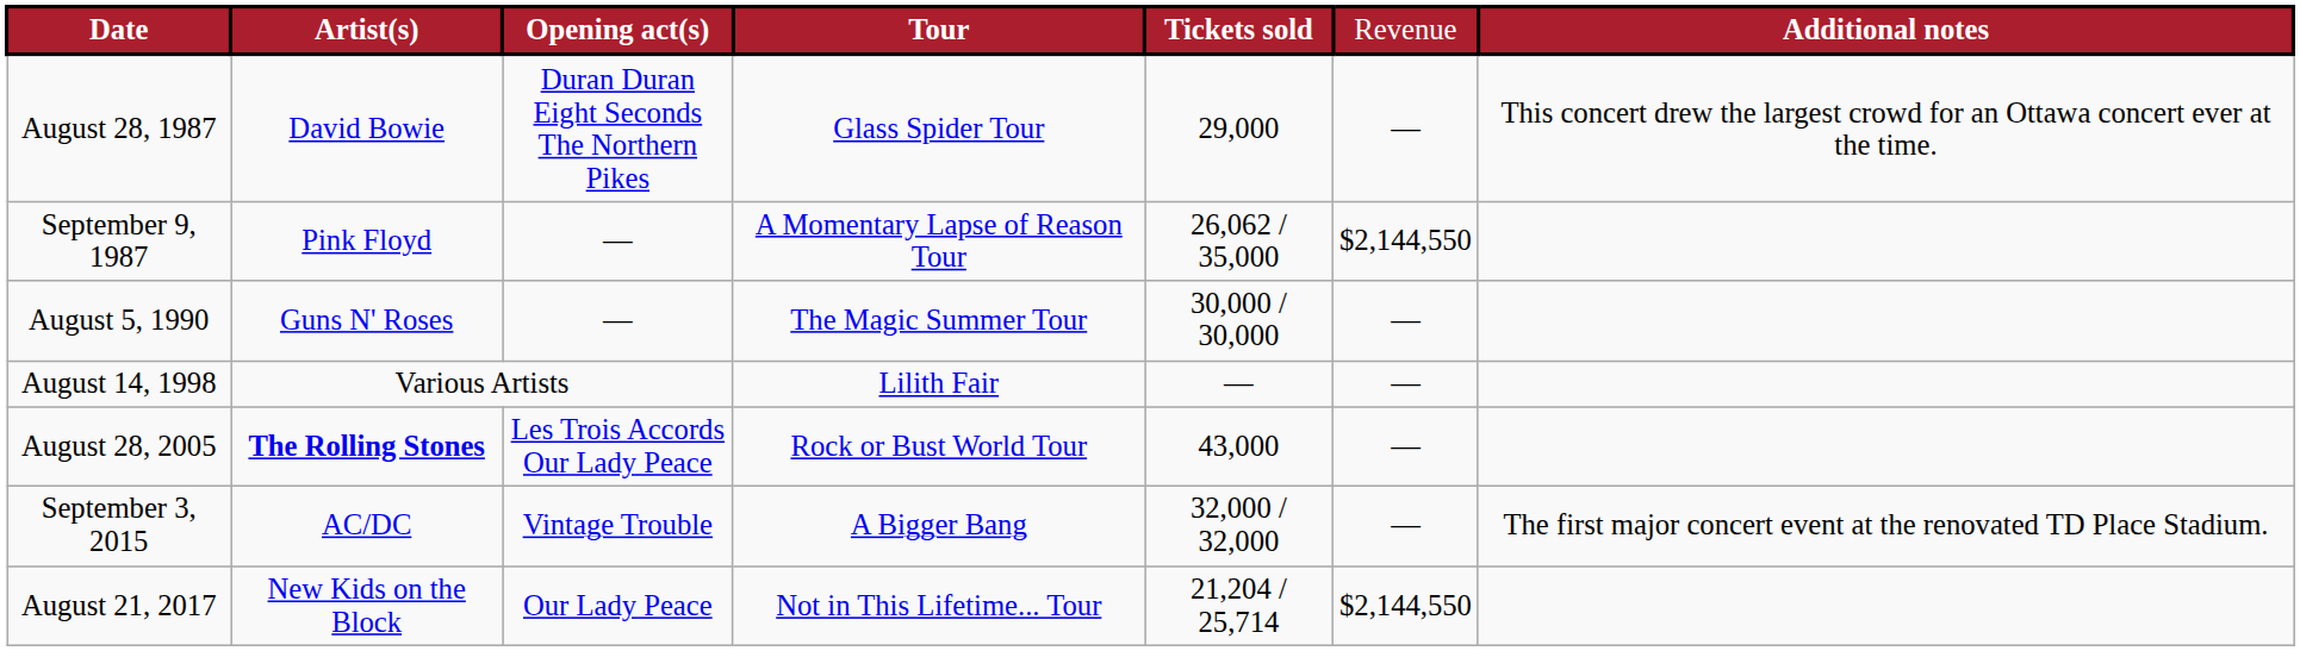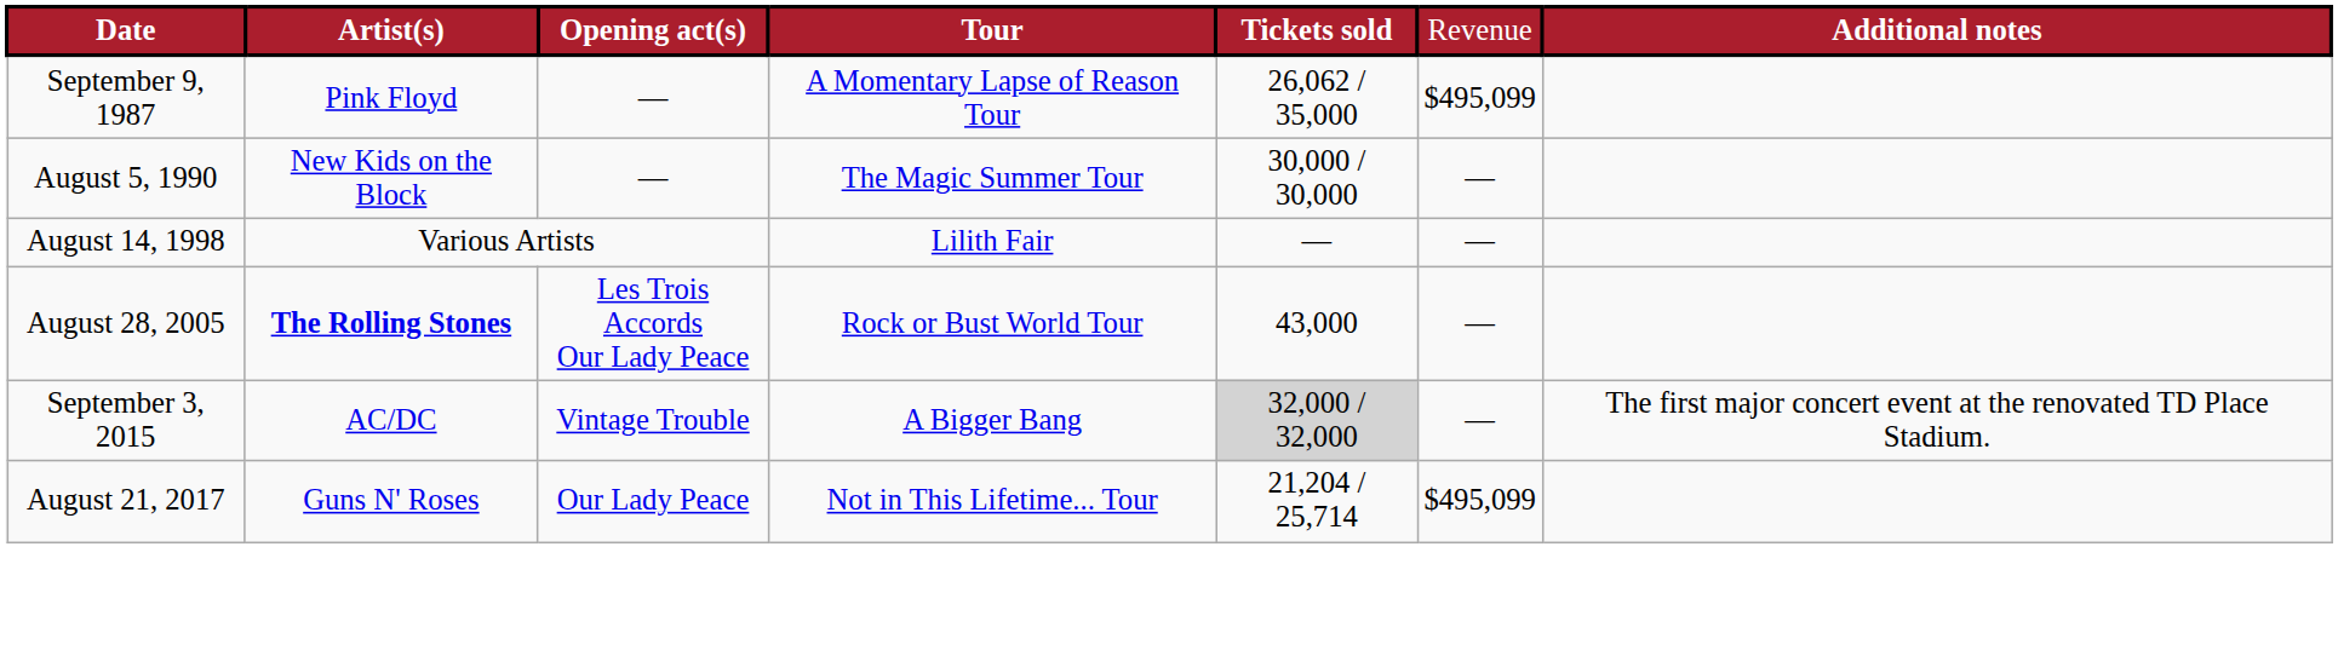 <table class="wikitable" style="text-align:center;">
 <tr>
 <th style="text-align:center; background:#AB1E2D; color:#FFFFFF; border:2px solid #000000;">Date</th>
 <th style="text-align:center; background:#AB1E2D; color:#FFFFFF; border:2px solid #000000;">Artist(s)</th>
 <th style="text-align:center; background:#AB1E2D; color:#FFFFFF; border:2px solid #000000;">Opening act(s)</th>
 <th style="text-align:center; background:#AB1E2D; color:#FFFFFF; border:2px solid #000000;">Tour</th>
 <th style="text-align:center; background:#AB1E2D; color:#FFFFFF; border:2px solid #000000;">Tickets sold</th>
 <td style="text-align:center; background:#AB1E2D; color:#FFFFFF; border:2px solid #000000;">Revenue</td>
 <th style="text-align:center; background:#AB1E2D; color:#FFFFFF; border:2px solid #000000;">Additional notes</th>
 </tr>
 <tr>
-<td>August 28, 1987</td>
-<td><a href='#'>David Bowie</a></td>
-<td><a href='#'>Duran Duran</a><br><a href='#'>Eight Seconds</a><br><a href='#'>The Northern Pikes</a></td>
-<td><a href='#'>Glass Spider Tour</a></td>
-<td>29,000</td>
-<td>—</td>
-<td>This concert drew the largest crowd for an Ottawa concert ever at the time.</td>
-</tr>
-<tr>
 <td>September 9, 1987</td>
 <td><a href='#'>Pink Floyd</a></td>
 <td>—</td>
 <td><a href='#'>A Momentary Lapse of Reason Tour</a></td>
 <td>26,062 / 35,000</td>
-<td>$2,144,550</td>
+<td>$495,099</td>
 <td></td>
 </tr>
 <tr>
 <td>August 5, 1990</td>
-<td><a href='#'>Guns N' Roses</a></td>
+<td><a href='#'>New Kids on the Block</a></td>
 <td>—</td>
 <td><a href='#'>The Magic Summer Tour</a></td>
 <td>30,000 / 30,000</td>
 <td>—</td>
 <td></td>
 </tr>
 <tr>
 <td>August 14, 1998</td>
 <td colspan=2>Various Artists</td>
 <td><a href='#'>Lilith Fair</a></td>
 <td>—</td>
 <td>—</td>
 <td></td>
 </tr>
 <tr>
 <td>August 28, 2005</td>
 <td><strong><a href='#'>The Rolling Stones</a></strong></td>
 <td><a href='#'>Les Trois Accords</a><br><a href='#'>Our Lady Peace</a></td>
 <td><a href='#'>Rock or Bust World Tour</a></td>
 <td>43,000</td>
 <td>—</td>
 <td></td>
 </tr>
 <tr>
 <td>September 3, 2015</td>
 <td><a href='#'>AC/DC</a></td>
 <td><a href='#'>Vintage Trouble</a></td>
 <td><a href='#'>A Bigger Bang</a></td>
-<td>32,000 / 32,000</td>
+<td style="background: lightgrey;">32,000 / 32,000</td>
 <td>—</td>
 <td>The first major concert event at the renovated TD Place Stadium.</td>
 </tr>
 <tr>
 <td>August 21, 2017</td>
-<td><a href='#'>New Kids on the Block</a></td>
+<td><a href='#'>Guns N' Roses</a></td>
 <td><a href='#'>Our Lady Peace</a></td>
 <td><a href='#'>Not in This Lifetime... Tour</a></td>
 <td>21,204 / 25,714</td>
-<td>$2,144,550</td>
+<td>$495,099</td>
 <td></td>
 </tr>
 </table>
